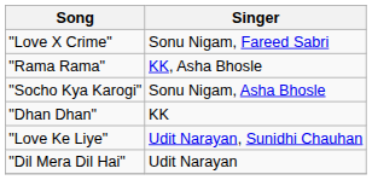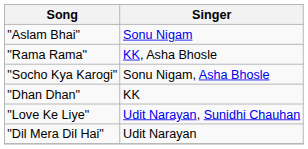 <table class="wikitable" style="font-size:95%;">
 <tr>
 <th>Song</th>
 <th>Singer</th>
 </tr>
 <tr>
-<td>"Love X Crime"</td>
-<td>Sonu Nigam, <a href='#'>Fareed Sabri</a></td>
+<td>"Aslam Bhai"</td>
+<td><a href='#'>Sonu Nigam</a></td>
 </tr>
 <tr>
 <td>"Rama Rama"</td>
 <td><a href='#'>KK</a>, Asha Bhosle</td>
 </tr>
 <tr>
 <td>"Socho Kya Karogi"</td>
 <td>Sonu Nigam, <a href='#'>Asha Bhosle</a></td>
 </tr>
 <tr>
 <td>"Dhan Dhan"</td>
 <td>KK</td>
 </tr>
 <tr>
 <td>"Love Ke Liye"</td>
 <td><a href='#'>Udit Narayan</a>, <a href='#'>Sunidhi Chauhan</a></td>
 </tr>
 <tr>
 <td>"Dil Mera Dil Hai"</td>
 <td>Udit Narayan</td>
 </tr>
 <tr>
 </tr>
 </table>
